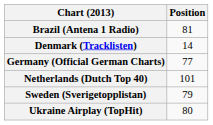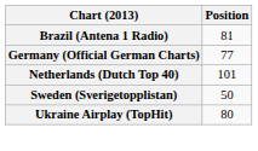 <table class="wikitable sortable plainrowheaders" style="text-align:center;">
 <tr>
 <th>Chart (2013)</th>
 <th>Position</th>
 </tr>
 <tr>
 <th scope="row">Brazil (Antena 1 Radio)</th>
 <td style="text-align:center;">81</td>
-</tr>
-<tr>
-<th scope="row">Denmark (<a href='#'>Tracklisten</a>)</th>
-<td>14</td>
 </tr>
 <tr>
 <th scope="row">Germany (Official German Charts)</th>
 <td style="text-align:center;">77</td>
 </tr>
 <tr>
 <th scope="row">Netherlands (Dutch Top 40)</th>
 <td style="text-align:center">101</td>
 </tr>
 <tr>
 <th scope="row">Sweden (Sverigetopplistan)</th>
-<td style="text-align:center;">79</td>
+<td style="text-align:center;">50</td>
 </tr>
 <tr>
 <th scope="row">Ukraine Airplay (TopHit)</th>
 <td>80</td>
 </tr>
 </table>
